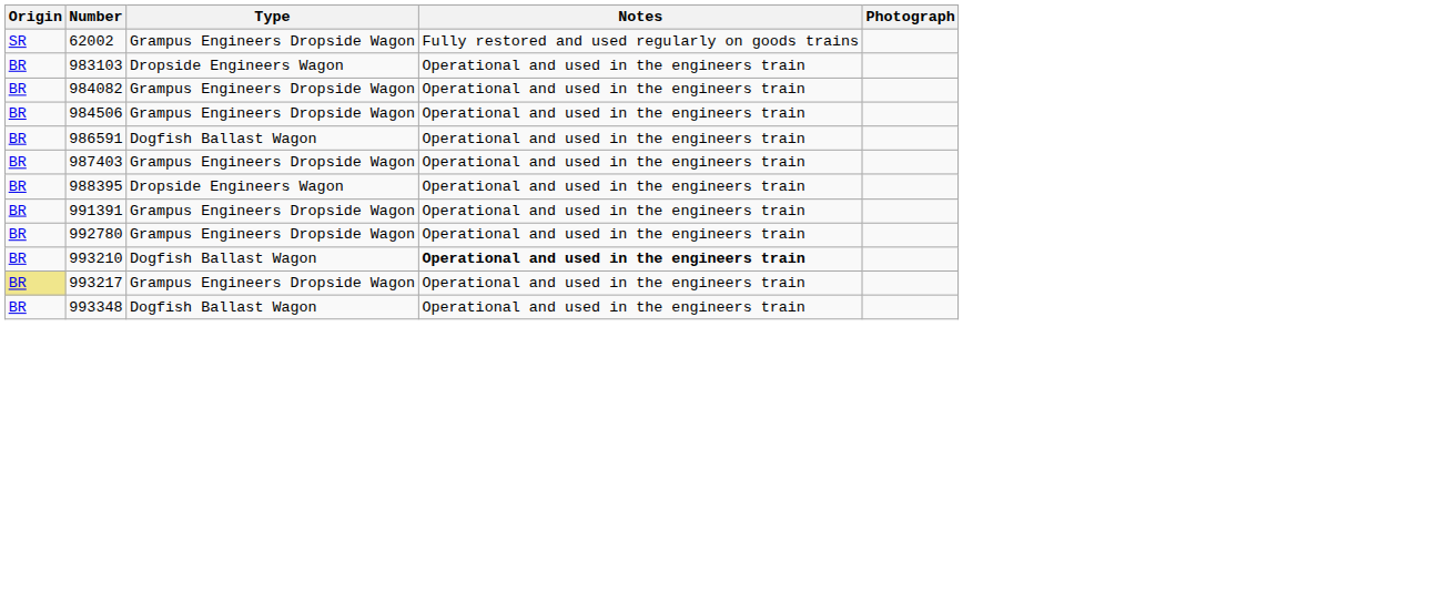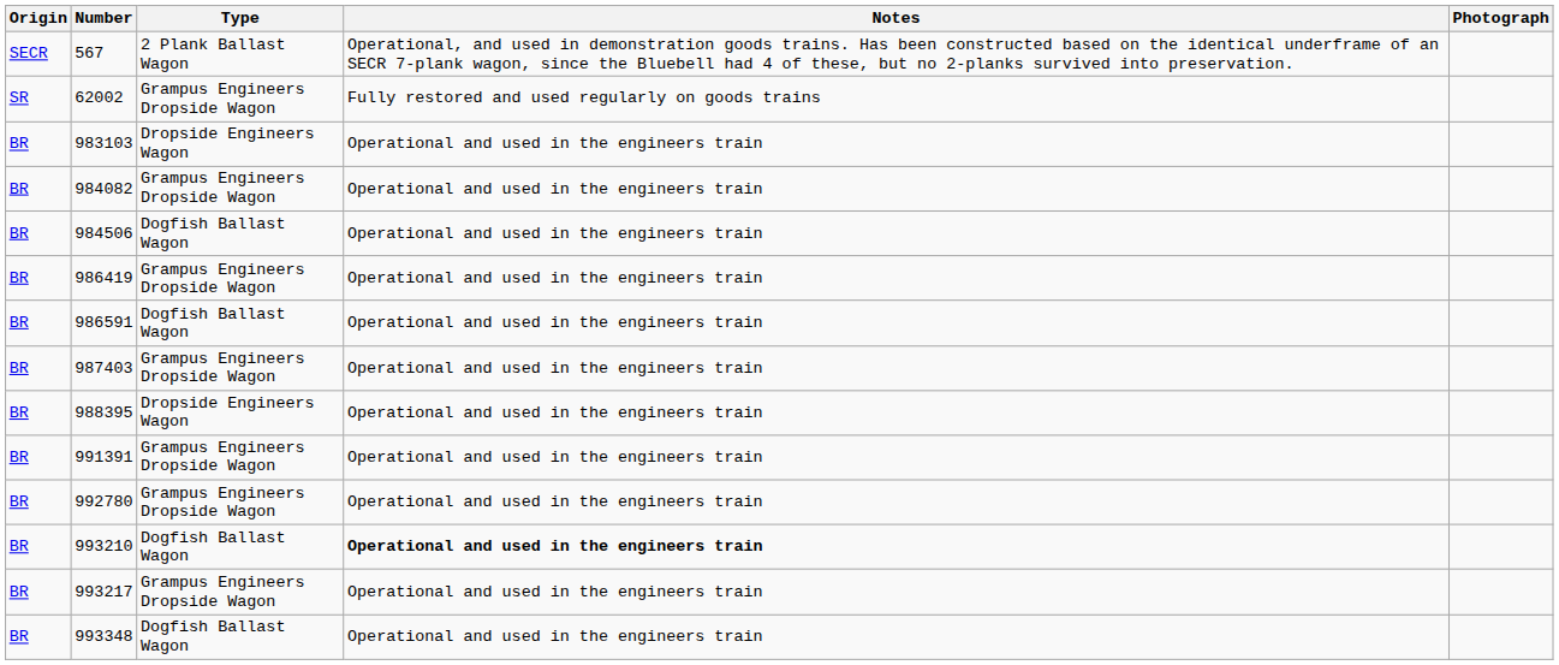 <table class="wikitable">
 <tr>
 <th>Origin</th>
 <th>Number</th>
 <th>Type</th>
 <th>Notes</th>
 <th>Photograph</th>
+</tr>
+<tr>
+<td><a href='#'>SECR</a></td>
+<td>567</td>
+<td>2 Plank Ballast Wagon</td>
+<td>Operational, and used in demonstration goods trains. Has been constructed based on the identical underframe of an SECR 7-plank wagon, since the Bluebell had 4 of these, but no 2-planks survived into preservation.</td>
+<td></td>
 </tr>
 <tr>
 <td><a href='#'>SR</a></td>
 <td>62002</td>
 <td>Grampus Engineers Dropside Wagon</td>
 <td>Fully restored and used regularly on goods trains</td>
 <td></td>
 </tr>
 <tr>
 <td><a href='#'>BR</a></td>
 <td>983103</td>
 <td>Dropside Engineers Wagon</td>
 <td>Operational and used in the engineers train</td>
 <td></td>
 </tr>
 <tr>
 <td><a href='#'>BR</a></td>
 <td>984082</td>
 <td>Grampus Engineers Dropside Wagon</td>
 <td>Operational and used in the engineers train</td>
 <td></td>
 </tr>
 <tr>
 <td><a href='#'>BR</a></td>
 <td>984506</td>
+<td>Dogfish Ballast Wagon</td>
+<td>Operational and used in the engineers train</td>
+<td></td>
+</tr>
+<tr>
+<td><a href='#'>BR</a></td>
+<td>986419</td>
 <td>Grampus Engineers Dropside Wagon</td>
 <td>Operational and used in the engineers train</td>
 <td></td>
 </tr>
 <tr>
 <td><a href='#'>BR</a></td>
 <td>986591</td>
 <td>Dogfish Ballast Wagon</td>
 <td>Operational and used in the engineers train</td>
 <td></td>
 </tr>
 <tr>
 <td><a href='#'>BR</a></td>
 <td>987403</td>
 <td>Grampus Engineers Dropside Wagon</td>
 <td>Operational and used in the engineers train</td>
 <td></td>
 </tr>
 <tr>
 <td><a href='#'>BR</a></td>
 <td>988395</td>
 <td>Dropside Engineers Wagon</td>
 <td>Operational and used in the engineers train</td>
 <td></td>
 </tr>
 <tr>
 <td><a href='#'>BR</a></td>
 <td>991391</td>
 <td>Grampus Engineers Dropside Wagon</td>
 <td>Operational and used in the engineers train</td>
 <td></td>
 </tr>
 <tr>
 <td><a href='#'>BR</a></td>
 <td>992780</td>
 <td>Grampus Engineers Dropside Wagon</td>
 <td>Operational and used in the engineers train</td>
 <td></td>
 </tr>
 <tr>
 <td><a href='#'>BR</a></td>
 <td>993210</td>
 <td>Dogfish Ballast Wagon</td>
 <td><strong>Operational and used in the engineers train</strong></td>
 <td></td>
 </tr>
 <tr>
-<td style="background: khaki;"><a href='#'>BR</a></td>
+<td><a href='#'>BR</a></td>
 <td>993217</td>
 <td>Grampus Engineers Dropside Wagon</td>
 <td>Operational and used in the engineers train</td>
 <td></td>
 </tr>
 <tr>
 <td><a href='#'>BR</a></td>
 <td>993348</td>
 <td>Dogfish Ballast Wagon</td>
 <td>Operational and used in the engineers train</td>
 <td></td>
 </tr>
 </table>
